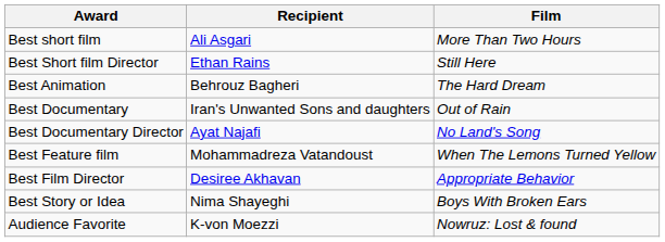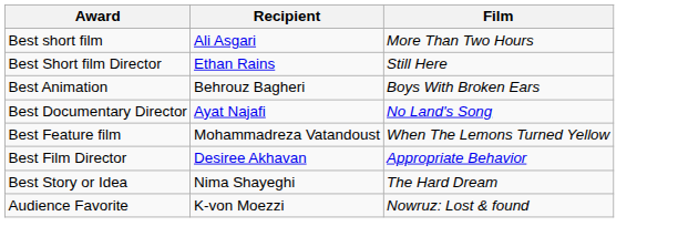 <table class="wikitable">
 <tr>
 <th><strong>Award</strong></th>
 <th>Recipient</th>
 <th>Film</th>
 </tr>
 <tr>
 <td>Best short film</td>
 <td><a href='#'>Ali Asgari</a></td>
 <td><em>More Than Two Hours</em></td>
 </tr>
 <tr>
 <td>Best Short film Director</td>
 <td><a href='#'>Ethan Rains</a></td>
 <td><em>Still Here</em></td>
 </tr>
 <tr>
 <td>Best Animation</td>
 <td>Behrouz Bagheri</td>
-<td><em>The Hard Dream</em></td>
-</tr>
-<tr>
-<td>Best Documentary</td>
-<td>Iran's Unwanted Sons and daughters</td>
-<td><em>Out of Rain</em></td>
+<td><em>Boys With Broken Ears</em></td>
 </tr>
 <tr>
 <td>Best Documentary Director</td>
 <td><a href='#'>Ayat Najafi</a></td>
 <td><em><a href='#'>No Land's Song</a></em></td>
 </tr>
 <tr>
 <td>Best Feature film</td>
 <td>Mohammadreza Vatandoust</td>
 <td><em>When The Lemons Turned Yellow</em></td>
 </tr>
 <tr>
 <td>Best Film Director</td>
 <td><a href='#'>Desiree Akhavan</a></td>
 <td><em><a href='#'>Appropriate Behavior</a></em></td>
 </tr>
 <tr>
 <td>Best Story or Idea</td>
 <td>Nima Shayeghi</td>
-<td><em>Boys With Broken Ears</em></td>
+<td><em>The Hard Dream</em></td>
 </tr>
 <tr>
 <td>Audience Favorite</td>
 <td>K-von Moezzi</td>
 <td><em>Nowruz: Lost & found</em></td>
 </tr>
 </table>
